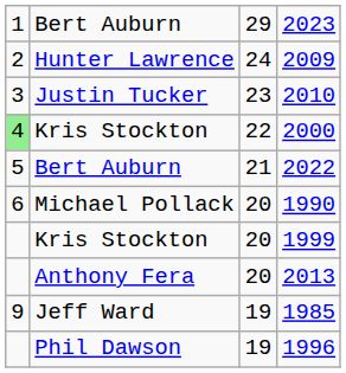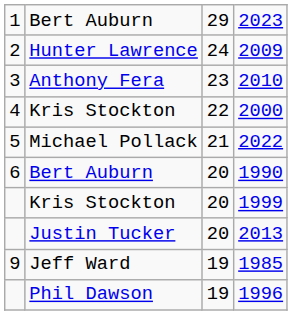 <table class="wikitable">
 <tr>
 <td>1</td>
 <td>Bert Auburn</td>
 <td>29</td>
 <td><a href='#'>2023</a></td>
 </tr>
 <tr>
 <td>2</td>
 <td><a href='#'>Hunter Lawrence</a></td>
 <td>24</td>
 <td><a href='#'>2009</a></td>
 </tr>
 <tr>
 <td>3</td>
-<td><a href='#'>Justin Tucker</a></td>
+<td><a href='#'>Anthony Fera</a></td>
 <td>23</td>
 <td><a href='#'>2010</a></td>
 </tr>
 <tr>
-<td style="background: lightgreen;">4</td>
+<td>4</td>
 <td>Kris Stockton</td>
 <td>22</td>
 <td><a href='#'>2000</a></td>
 </tr>
 <tr>
 <td>5</td>
-<td><a href='#'>Bert Auburn</a></td>
+<td>Michael Pollack</td>
 <td>21</td>
 <td><a href='#'>2022</a></td>
 </tr>
 <tr>
 <td>6</td>
-<td>Michael Pollack</td>
+<td><a href='#'>Bert Auburn</a></td>
 <td>20</td>
 <td><a href='#'>1990</a></td>
 </tr>
 <tr>
 <td></td>
 <td>Kris Stockton</td>
 <td>20</td>
 <td><a href='#'>1999</a></td>
 </tr>
 <tr>
 <td></td>
-<td><a href='#'>Anthony Fera</a></td>
+<td><a href='#'>Justin Tucker</a></td>
 <td>20</td>
 <td><a href='#'>2013</a></td>
 </tr>
 <tr>
 <td>9</td>
 <td>Jeff Ward</td>
 <td>19</td>
 <td><a href='#'>1985</a></td>
 </tr>
 <tr>
 <td></td>
 <td><a href='#'>Phil Dawson</a></td>
 <td>19</td>
 <td><a href='#'>1996</a></td>
 </tr>
 </table>
